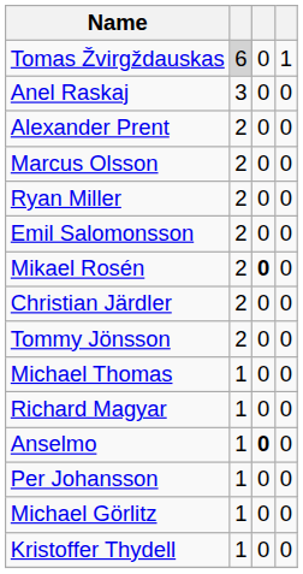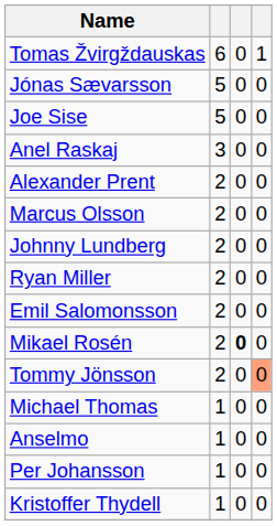 <table class="wikitable">
 <tr>
 <th>Name</th>
 <th></th>
 <th> </th>
 <th></th>
 </tr>
 <tr>
 <td> <a href='#'>Tomas Žvirgždauskas</a></td>
-<td style="background: lightgrey; text-align:center;">6</td>
+<td style="text-align:center;">6</td>
 <td style="text-align:center;">0</td>
 <td style="text-align:center;">1</td>
+</tr>
+<tr>
+<td> <a href='#'>Jónas Sævarsson</a></td>
+<td style="text-align:center;">5</td>
+<td style="text-align:center;">0</td>
+<td style="text-align:center;">0</td>
+</tr>
+<tr>
+<td> <a href='#'>Joe Sise</a></td>
+<td style="text-align:center;">5</td>
+<td style="text-align:center;">0</td>
+<td style="text-align:center;">0</td>
 </tr>
 <tr>
 <td> <a href='#'>Anel Raskaj</a></td>
 <td style="text-align:center;">3</td>
 <td style="text-align:center;">0</td>
 <td style="text-align:center;">0</td>
 </tr>
 <tr>
 <td> <a href='#'>Alexander Prent</a></td>
 <td style="text-align:center;">2</td>
 <td style="text-align:center;">0</td>
 <td style="text-align:center;">0</td>
 </tr>
 <tr>
 <td> <a href='#'>Marcus Olsson</a></td>
+<td style="text-align:center;">2</td>
+<td style="text-align:center;">0</td>
+<td style="text-align:center;">0</td>
+</tr>
+<tr>
+<td> <a href='#'>Johnny Lundberg</a></td>
 <td style="text-align:center;">2</td>
 <td style="text-align:center;">0</td>
 <td style="text-align:center;">0</td>
 </tr>
 <tr>
 <td> <a href='#'>Ryan Miller</a></td>
 <td style="text-align:center;">2</td>
 <td style="text-align:center;">0</td>
 <td style="text-align:center;">0</td>
 </tr>
 <tr>
 <td> <a href='#'>Emil Salomonsson</a></td>
 <td style="text-align:center;">2</td>
 <td style="text-align:center;">0</td>
 <td style="text-align:center;">0</td>
 </tr>
 <tr>
 <td> <a href='#'>Mikael Rosén</a></td>
 <td style="text-align:center;">2</td>
 <td style="text-align:center;"><strong>0</strong></td>
 <td style="text-align:center;">0</td>
 </tr>
 <tr>
-<td> <a href='#'>Christian Järdler</a></td>
-<td style="text-align:center;">2</td>
-<td style="text-align:center;">0</td>
-<td style="text-align:center;">0</td>
-</tr>
-<tr>
 <td> <a href='#'>Tommy Jönsson</a></td>
 <td style="text-align:center;">2</td>
 <td style="text-align:center;">0</td>
-<td style="text-align:center;">0</td>
+<td style="background: lightsalmon; text-align:center;">0</td>
 </tr>
 <tr>
 <td> <a href='#'>Michael Thomas</a></td>
 <td style="text-align:center;">1</td>
 <td style="text-align:center;">0</td>
 <td style="text-align:center;">0</td>
 </tr>
 <tr>
-<td> <a href='#'>Richard Magyar</a></td>
+<td> <a href='#'>Anselmo</a></td>
 <td style="text-align:center;">1</td>
 <td style="text-align:center;">0</td>
 <td style="text-align:center;">0</td>
 </tr>
 <tr>
-<td> <a href='#'>Anselmo</a></td>
-<td style="text-align:center;">1</td>
-<td style="text-align:center;"><strong>0</strong></td>
-<td style="text-align:center;">0</td>
-</tr>
-<tr>
 <td> <a href='#'>Per Johansson</a></td>
-<td style="text-align:center;">1</td>
-<td style="text-align:center;">0</td>
-<td style="text-align:center;">0</td>
-</tr>
-<tr>
-<td> <a href='#'>Michael Görlitz</a></td>
 <td style="text-align:center;">1</td>
 <td style="text-align:center;">0</td>
 <td style="text-align:center;">0</td>
 </tr>
 <tr>
 <td> <a href='#'>Kristoffer Thydell</a></td>
 <td style="text-align:center;">1</td>
 <td style="text-align:center;">0</td>
 <td style="text-align:center;">0</td>
 </tr>
 <tr>
 </tr>
 </table>
